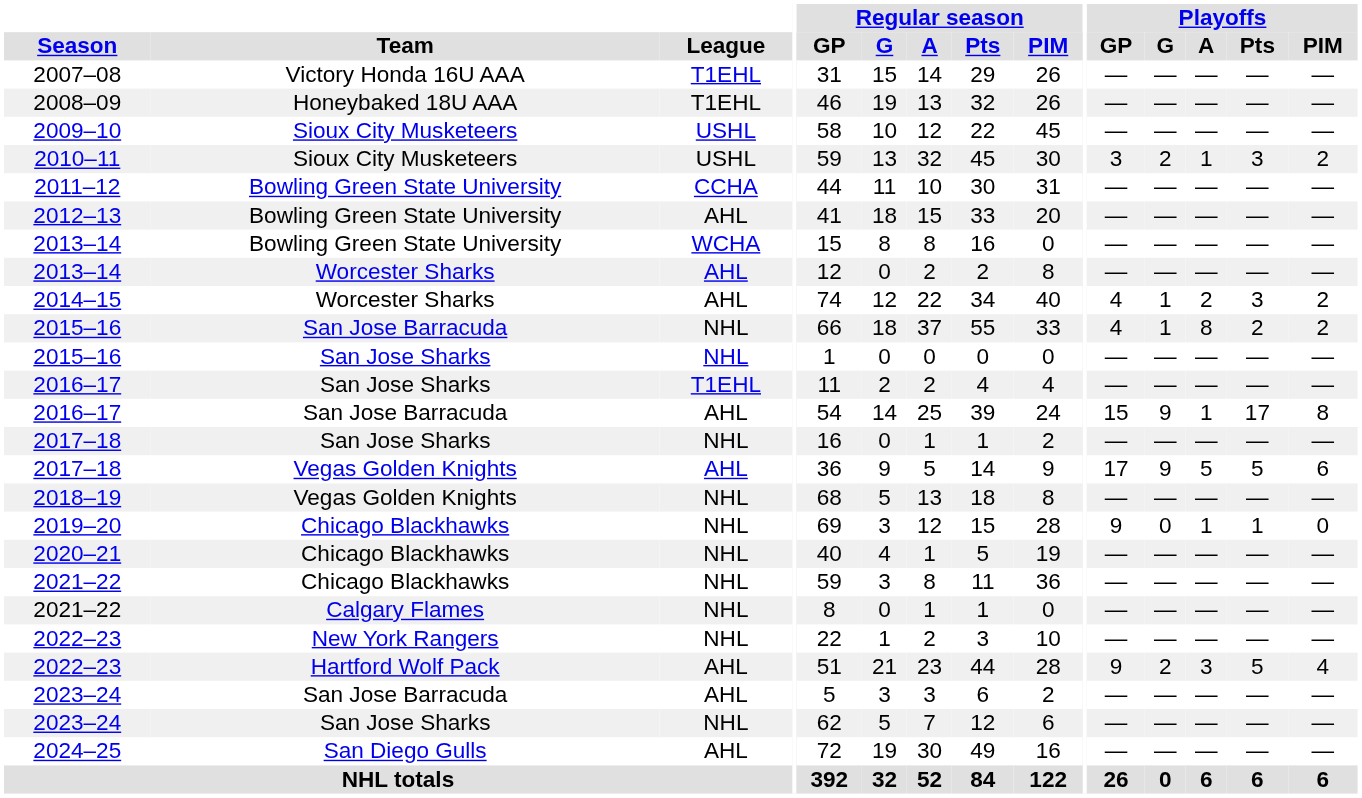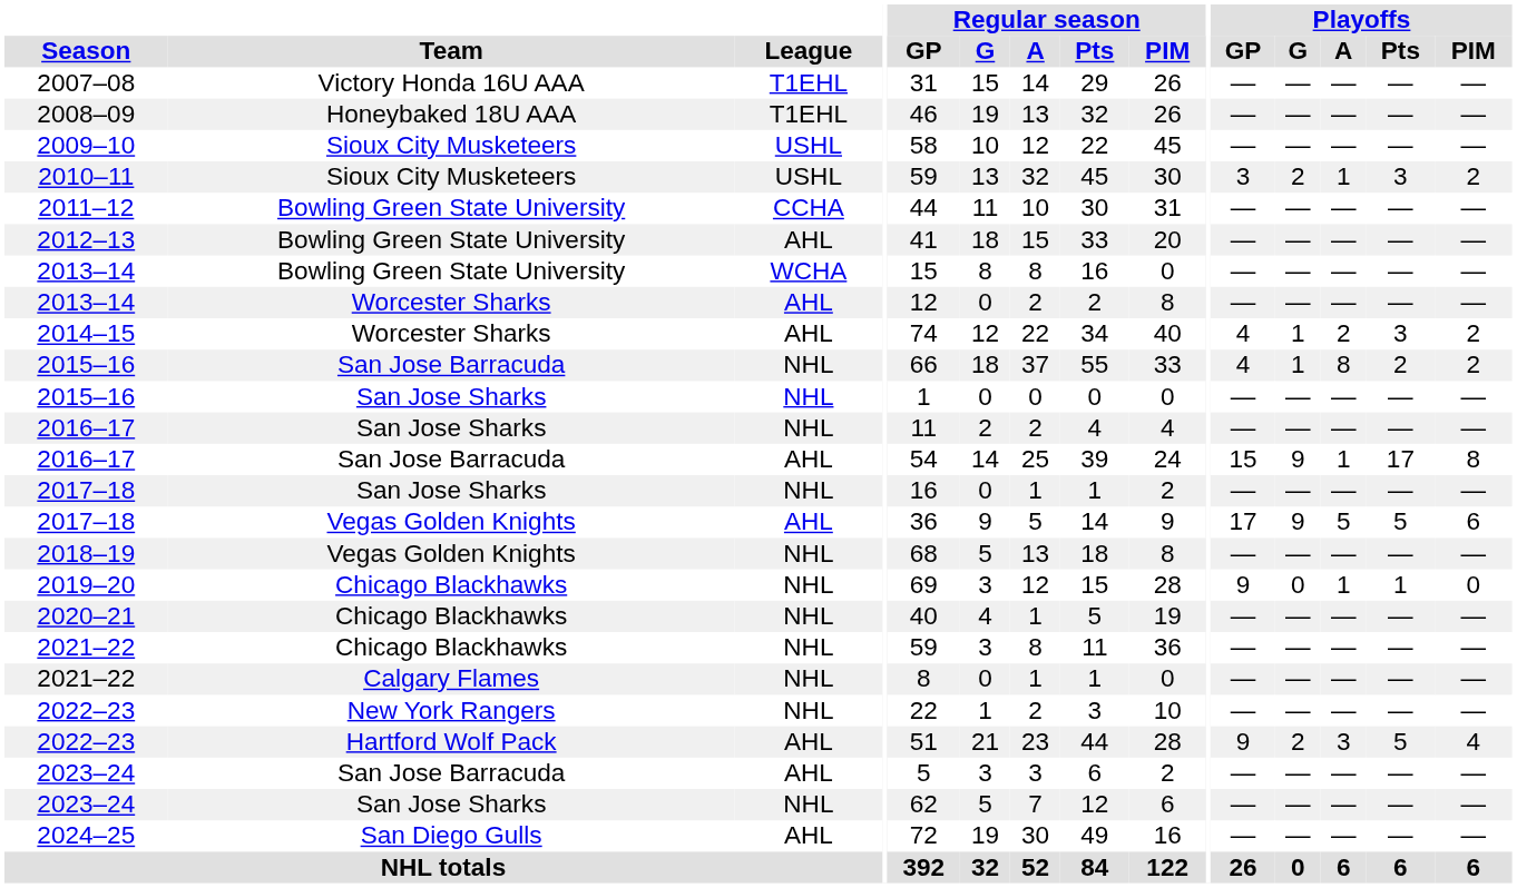 <table border="0" cellpadding="1" cellspacing="0" style="text-align:center; width:60em">
 <tr bgcolor="#e0e0e0">
 <th colspan="3" bgcolor="#ffffff"></th>
 <th rowspan="102" bgcolor="#ffffff"></th>
 <th colspan="5"><a href='#'>Regular season</a></th>
 <th rowspan="102" bgcolor="#ffffff"></th>
 <th colspan="5"><a href='#'>Playoffs</a></th>
 </tr>
 <tr bgcolor="#e0e0e0">
 <th><a href='#'>Season</a></th>
 <th>Team</th>
 <th>League</th>
 <th>GP</th>
 <th><a href='#'>G</a></th>
 <th><a href='#'>A</a></th>
 <th><a href='#'>Pts</a></th>
 <th><a href='#'>PIM</a></th>
 <th>GP</th>
 <th>G</th>
 <th>A</th>
 <th>Pts</th>
 <th>PIM</th>
 </tr>
 <tr>
 <td>2007–08</td>
 <td>Victory Honda 16U AAA</td>
 <td><a href='#'>T1EHL</a></td>
 <td>31</td>
 <td>15</td>
 <td>14</td>
 <td>29</td>
 <td>26</td>
 <td>—</td>
 <td>—</td>
 <td>—</td>
 <td>—</td>
 <td>—</td>
 </tr>
 <tr bgcolor="#f0f0f0">
 <td>2008–09</td>
 <td>Honeybaked 18U AAA</td>
 <td>T1EHL</td>
 <td>46</td>
 <td>19</td>
 <td>13</td>
 <td>32</td>
 <td>26</td>
 <td>—</td>
 <td>—</td>
 <td>—</td>
 <td>—</td>
 <td>—</td>
 </tr>
 <tr>
 <td><a href='#'>2009–10</a></td>
 <td><a href='#'>Sioux City Musketeers</a></td>
 <td><a href='#'>USHL</a></td>
 <td>58</td>
 <td>10</td>
 <td>12</td>
 <td>22</td>
 <td>45</td>
 <td>—</td>
 <td>—</td>
 <td>—</td>
 <td>—</td>
 <td>—</td>
 </tr>
 <tr bgcolor="#f0f0f0">
 <td><a href='#'>2010–11</a></td>
 <td>Sioux City Musketeers</td>
 <td>USHL</td>
 <td>59</td>
 <td>13</td>
 <td>32</td>
 <td>45</td>
 <td>30</td>
 <td>3</td>
 <td>2</td>
 <td>1</td>
 <td>3</td>
 <td>2</td>
 </tr>
 <tr>
 <td><a href='#'>2011–12</a></td>
 <td><a href='#'>Bowling Green State University</a></td>
 <td><a href='#'>CCHA</a></td>
 <td>44</td>
 <td>11</td>
 <td>10</td>
 <td>30</td>
 <td>31</td>
 <td>—</td>
 <td>—</td>
 <td>—</td>
 <td>—</td>
 <td>—</td>
 </tr>
 <tr bgcolor="#f0f0f0">
 <td><a href='#'>2012–13</a></td>
 <td>Bowling Green State University</td>
 <td>AHL</td>
 <td>41</td>
 <td>18</td>
 <td>15</td>
 <td>33</td>
 <td>20</td>
 <td>—</td>
 <td>—</td>
 <td>—</td>
 <td>—</td>
 <td>—</td>
 </tr>
 <tr>
 <td><a href='#'>2013–14</a></td>
 <td>Bowling Green State University</td>
 <td><a href='#'>WCHA</a></td>
 <td>15</td>
 <td>8</td>
 <td>8</td>
 <td>16</td>
 <td>0</td>
 <td>—</td>
 <td>—</td>
 <td>—</td>
 <td>—</td>
 <td>—</td>
 </tr>
 <tr bgcolor="#f0f0f0">
 <td><a href='#'>2013–14</a></td>
 <td><a href='#'>Worcester Sharks</a></td>
 <td><a href='#'>AHL</a></td>
 <td>12</td>
 <td>0</td>
 <td>2</td>
 <td>2</td>
 <td>8</td>
 <td>—</td>
 <td>—</td>
 <td>—</td>
 <td>—</td>
 <td>—</td>
 </tr>
 <tr>
 <td><a href='#'>2014–15</a></td>
 <td>Worcester Sharks</td>
 <td>AHL</td>
 <td>74</td>
 <td>12</td>
 <td>22</td>
 <td>34</td>
 <td>40</td>
 <td>4</td>
 <td>1</td>
 <td>2</td>
 <td>3</td>
 <td>2</td>
 </tr>
 <tr bgcolor="#f0f0f0">
 <td><a href='#'>2015–16</a></td>
 <td><a href='#'>San Jose Barracuda</a></td>
 <td>NHL</td>
 <td>66</td>
 <td>18</td>
 <td>37</td>
 <td>55</td>
 <td>33</td>
 <td>4</td>
 <td>1</td>
 <td>8</td>
 <td>2</td>
 <td>2</td>
 </tr>
 <tr>
 <td><a href='#'>2015–16</a></td>
 <td><a href='#'>San Jose Sharks</a></td>
 <td><a href='#'>NHL</a></td>
 <td>1</td>
 <td>0</td>
 <td>0</td>
 <td>0</td>
 <td>0</td>
 <td>—</td>
 <td>—</td>
 <td>—</td>
 <td>—</td>
 <td>—</td>
 </tr>
 <tr bgcolor="#f0f0f0">
 <td><a href='#'>2016–17</a></td>
 <td>San Jose Sharks</td>
-<td><a href='#'>T1EHL</a></td>
+<td>NHL</td>
 <td>11</td>
 <td>2</td>
 <td>2</td>
 <td>4</td>
 <td>4</td>
 <td>—</td>
 <td>—</td>
 <td>—</td>
 <td>—</td>
 <td>—</td>
 </tr>
 <tr>
 <td><a href='#'>2016–17</a></td>
 <td>San Jose Barracuda</td>
 <td>AHL</td>
 <td>54</td>
 <td>14</td>
 <td>25</td>
 <td>39</td>
 <td>24</td>
 <td>15</td>
 <td>9</td>
 <td>1</td>
 <td>17</td>
 <td>8</td>
 </tr>
 <tr bgcolor="#f0f0f0">
 <td><a href='#'>2017–18</a></td>
 <td>San Jose Sharks</td>
 <td>NHL</td>
 <td>16</td>
 <td>0</td>
 <td>1</td>
 <td>1</td>
 <td>2</td>
 <td>—</td>
 <td>—</td>
 <td>—</td>
 <td>—</td>
 <td>—</td>
 </tr>
 <tr>
 <td><a href='#'>2017–18</a></td>
 <td><a href='#'>Vegas Golden Knights</a></td>
 <td><a href='#'>AHL</a></td>
 <td>36</td>
 <td>9</td>
 <td>5</td>
 <td>14</td>
 <td>9</td>
 <td>17</td>
 <td>9</td>
 <td>5</td>
 <td>5</td>
 <td>6</td>
 </tr>
 <tr bgcolor="#f0f0f0">
 <td><a href='#'>2018–19</a></td>
 <td>Vegas Golden Knights</td>
 <td>NHL</td>
 <td>68</td>
 <td>5</td>
 <td>13</td>
 <td>18</td>
 <td>8</td>
 <td>—</td>
 <td>—</td>
 <td>—</td>
 <td>—</td>
 <td>—</td>
 </tr>
 <tr>
 <td><a href='#'>2019–20</a></td>
 <td><a href='#'>Chicago Blackhawks</a></td>
 <td>NHL</td>
 <td>69</td>
 <td>3</td>
 <td>12</td>
 <td>15</td>
 <td>28</td>
 <td>9</td>
 <td>0</td>
 <td>1</td>
 <td>1</td>
 <td>0</td>
 </tr>
 <tr bgcolor="#f0f0f0">
 <td><a href='#'>2020–21</a></td>
 <td>Chicago Blackhawks</td>
 <td>NHL</td>
 <td>40</td>
 <td>4</td>
 <td>1</td>
 <td>5</td>
 <td>19</td>
 <td>—</td>
 <td>—</td>
 <td>—</td>
 <td>—</td>
 <td>—</td>
 </tr>
 <tr>
 <td><a href='#'>2021–22</a></td>
 <td>Chicago Blackhawks</td>
 <td>NHL</td>
 <td>59</td>
 <td>3</td>
 <td>8</td>
 <td>11</td>
 <td>36</td>
 <td>—</td>
 <td>—</td>
 <td>—</td>
 <td>—</td>
 <td>—</td>
 </tr>
 <tr bgcolor="#f0f0f0">
 <td>2021–22</td>
 <td><a href='#'>Calgary Flames</a></td>
 <td>NHL</td>
 <td>8</td>
 <td>0</td>
 <td>1</td>
 <td>1</td>
 <td>0</td>
 <td>—</td>
 <td>—</td>
 <td>—</td>
 <td>—</td>
 <td>—</td>
 </tr>
 <tr>
 <td><a href='#'>2022–23</a></td>
 <td><a href='#'>New York Rangers</a></td>
 <td>NHL</td>
 <td>22</td>
 <td>1</td>
 <td>2</td>
 <td>3</td>
 <td>10</td>
 <td>—</td>
 <td>—</td>
 <td>—</td>
 <td>—</td>
 <td>—</td>
 </tr>
 <tr bgcolor="#f0f0f0">
 <td><a href='#'>2022–23</a></td>
 <td><a href='#'>Hartford Wolf Pack</a></td>
 <td>AHL</td>
 <td>51</td>
 <td>21</td>
 <td>23</td>
 <td>44</td>
 <td>28</td>
 <td>9</td>
 <td>2</td>
 <td>3</td>
 <td>5</td>
 <td>4</td>
 </tr>
 <tr>
 <td><a href='#'>2023–24</a></td>
 <td>San Jose Barracuda</td>
 <td>AHL</td>
 <td>5</td>
 <td>3</td>
 <td>3</td>
 <td>6</td>
 <td>2</td>
 <td>—</td>
 <td>—</td>
 <td>—</td>
 <td>—</td>
 <td>—</td>
 </tr>
 <tr bgcolor="#f0f0f0">
 <td><a href='#'>2023–24</a></td>
 <td>San Jose Sharks</td>
 <td>NHL</td>
 <td>62</td>
 <td>5</td>
 <td>7</td>
 <td>12</td>
 <td>6</td>
 <td>—</td>
 <td>—</td>
 <td>—</td>
 <td>—</td>
 <td>—</td>
 </tr>
 <tr>
 <td><a href='#'>2024–25</a></td>
 <td><a href='#'>San Diego Gulls</a></td>
 <td>AHL</td>
 <td>72</td>
 <td>19</td>
 <td>30</td>
 <td>49</td>
 <td>16</td>
 <td>—</td>
 <td>—</td>
 <td>—</td>
 <td>—</td>
 <td>—</td>
 </tr>
 <tr bgcolor="#e0e0e0">
 <th colspan="3">NHL  totals</th>
 <th>392</th>
 <th>32</th>
 <th>52</th>
 <th>84</th>
 <th>122</th>
 <th>26</th>
 <th>0</th>
 <th>6</th>
 <th>6</th>
 <th>6</th>
 </tr>
 </table>
